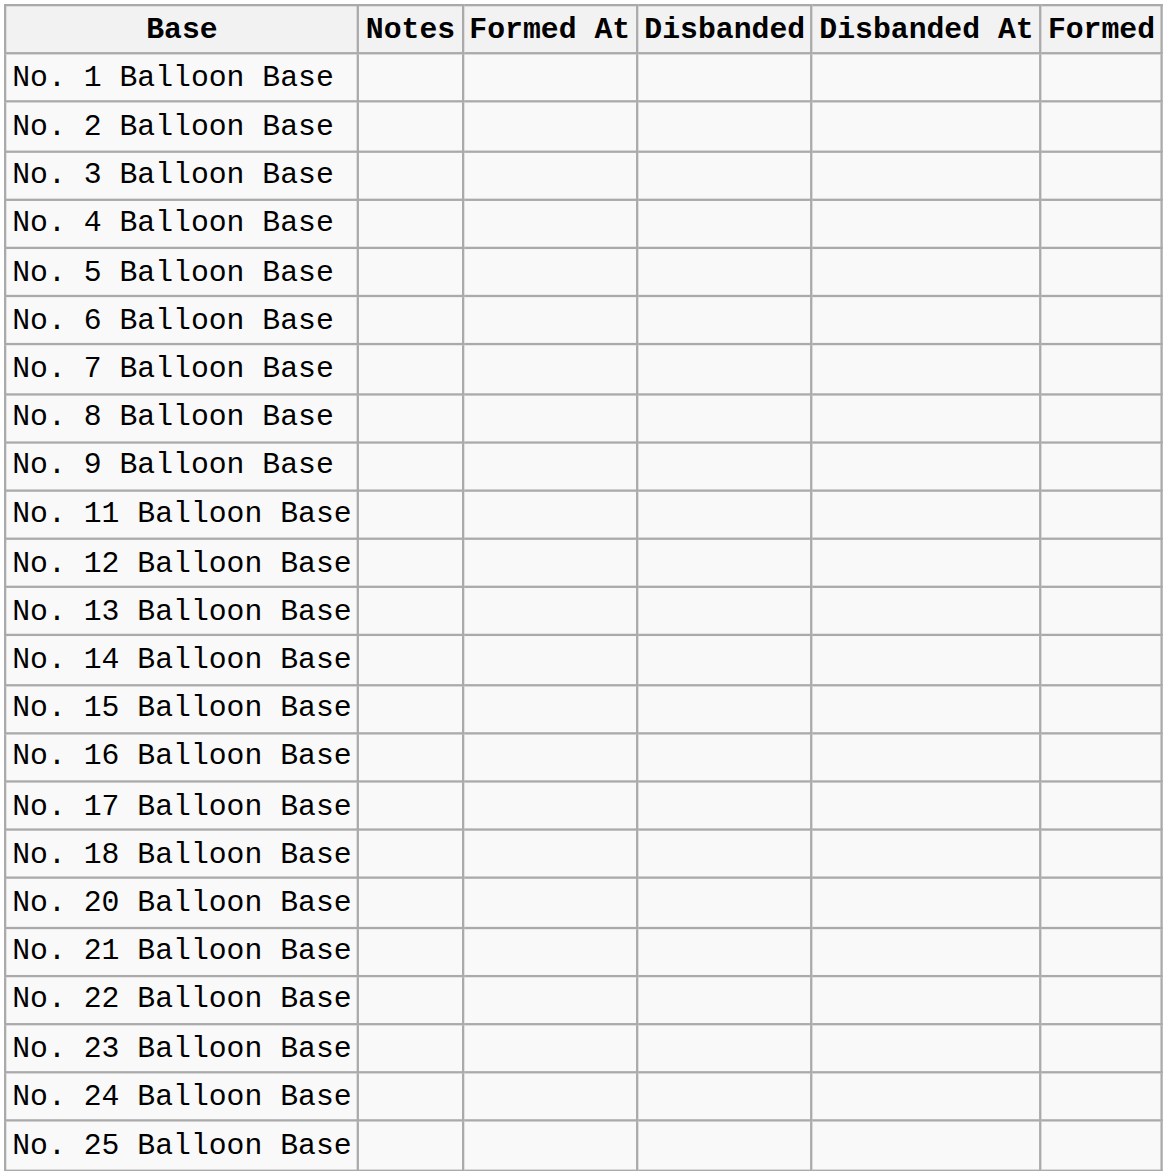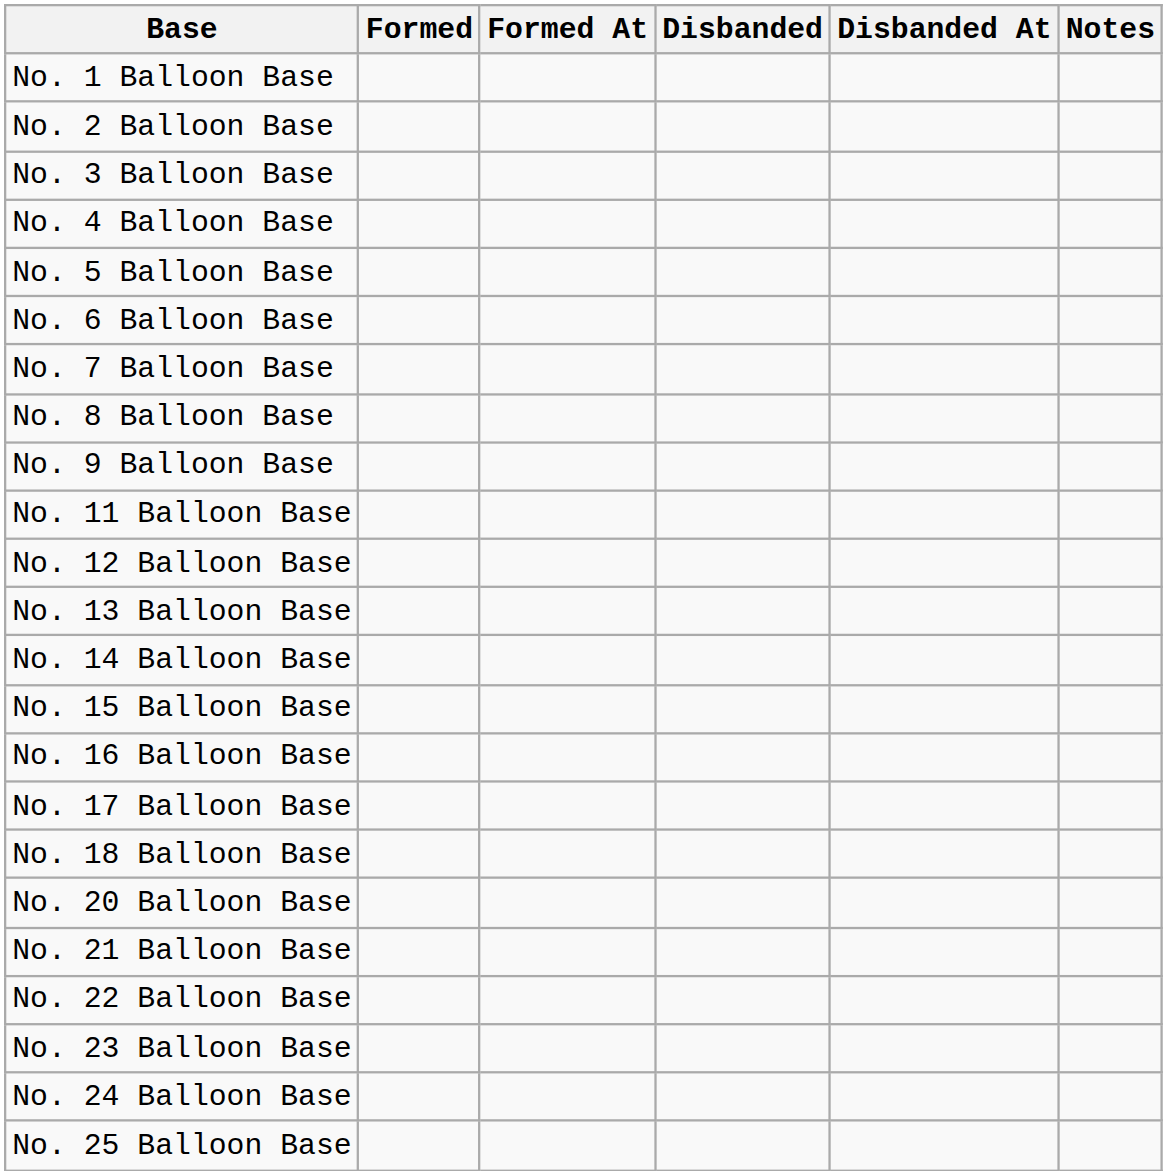 <table class="wikitable sortable">
 <tr>
 <th>Base</th>
-<th>Notes</th>
+<th>Formed</th>
 <th>Formed At</th>
 <th>Disbanded</th>
 <th>Disbanded At</th>
-<th>Formed</th>
+<th>Notes</th>
 </tr>
 <tr>
 <td>No. 1 Balloon Base</td>
 <td></td>
 <td></td>
 <td></td>
 <td></td>
 <td></td>
 </tr>
 <tr>
 <td>No. 2 Balloon Base</td>
 <td></td>
 <td></td>
 <td></td>
 <td></td>
 <td></td>
 </tr>
 <tr>
 <td>No. 3 Balloon Base</td>
 <td></td>
 <td></td>
 <td></td>
 <td></td>
 <td></td>
 </tr>
 <tr>
 <td>No. 4 Balloon Base</td>
 <td></td>
 <td></td>
 <td></td>
 <td></td>
 <td></td>
 </tr>
 <tr>
 <td>No. 5 Balloon Base</td>
 <td></td>
 <td></td>
 <td></td>
 <td></td>
 <td></td>
 </tr>
 <tr>
 <td>No. 6 Balloon Base</td>
 <td></td>
 <td></td>
 <td></td>
 <td></td>
 <td></td>
 </tr>
 <tr>
 <td>No. 7 Balloon Base</td>
 <td></td>
 <td></td>
 <td></td>
 <td></td>
 <td></td>
 </tr>
 <tr>
 <td>No. 8 Balloon Base</td>
 <td></td>
 <td></td>
 <td></td>
 <td></td>
 <td></td>
 </tr>
 <tr>
 <td>No. 9 Balloon Base</td>
 <td></td>
 <td></td>
 <td></td>
 <td></td>
 <td></td>
 </tr>
 <tr>
 <td>No. 11 Balloon Base</td>
 <td></td>
 <td></td>
 <td></td>
 <td></td>
 <td></td>
 </tr>
 <tr>
 <td>No. 12 Balloon Base</td>
 <td></td>
 <td></td>
 <td></td>
 <td></td>
 <td></td>
 </tr>
 <tr>
 <td>No. 13 Balloon Base</td>
 <td></td>
 <td></td>
 <td></td>
 <td></td>
 <td></td>
 </tr>
 <tr>
 <td>No. 14 Balloon Base</td>
 <td></td>
 <td></td>
 <td></td>
 <td></td>
 <td></td>
 </tr>
 <tr>
 <td>No. 15 Balloon Base</td>
 <td></td>
 <td></td>
 <td></td>
 <td></td>
 <td></td>
 </tr>
 <tr>
 <td>No. 16 Balloon Base</td>
 <td></td>
 <td></td>
 <td></td>
 <td></td>
 <td></td>
 </tr>
 <tr>
 <td>No. 17 Balloon Base</td>
 <td></td>
 <td></td>
 <td></td>
 <td></td>
 <td></td>
 </tr>
 <tr>
 <td>No. 18 Balloon Base</td>
 <td></td>
 <td></td>
 <td></td>
 <td></td>
 <td></td>
 </tr>
 <tr>
 <td>No. 20 Balloon Base</td>
 <td></td>
 <td></td>
 <td></td>
 <td></td>
 <td></td>
 </tr>
 <tr>
 <td>No. 21 Balloon Base</td>
 <td></td>
 <td></td>
 <td></td>
 <td></td>
 <td></td>
 </tr>
 <tr>
 <td>No. 22 Balloon Base</td>
 <td></td>
 <td></td>
 <td></td>
 <td></td>
 <td></td>
 </tr>
 <tr>
 <td>No. 23 Balloon Base</td>
 <td></td>
 <td></td>
 <td></td>
 <td></td>
 <td></td>
 </tr>
 <tr>
 <td>No. 24 Balloon Base</td>
 <td></td>
 <td></td>
 <td></td>
 <td></td>
 <td></td>
 </tr>
 <tr>
 <td>No. 25 Balloon Base</td>
 <td></td>
 <td></td>
 <td></td>
 <td></td>
 <td></td>
 </tr>
 </table>
